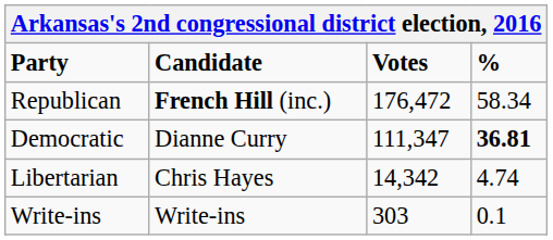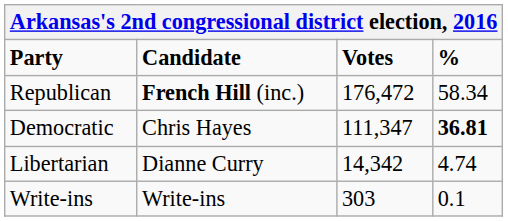 <table class="wikitable">
 <tr>
 <th colspan=4><a href='#'>Arkansas's 2nd congressional district</a> election, <a href='#'>2016</a></th>
 </tr>
 <tr>
 <td><strong>Party</strong></td>
 <td><strong>Candidate</strong></td>
 <td><strong>Votes</strong></td>
 <td><strong>%</strong></td>
 </tr>
 <tr>
 <td>Republican</td>
 <td><strong>French Hill</strong> (inc.)</td>
 <td>176,472</td>
 <td>58.34</td>
 </tr>
 <tr>
 <td>Democratic</td>
-<td>Dianne Curry</td>
+<td>Chris Hayes</td>
 <td>111,347</td>
 <td><strong>36.81</strong></td>
 </tr>
 <tr>
 <td>Libertarian</td>
-<td>Chris Hayes</td>
+<td>Dianne Curry</td>
 <td>14,342</td>
 <td>4.74</td>
 </tr>
 <tr>
 <td>Write-ins</td>
 <td>Write-ins</td>
 <td>303</td>
 <td>0.1</td>
 </tr>
 </table>
